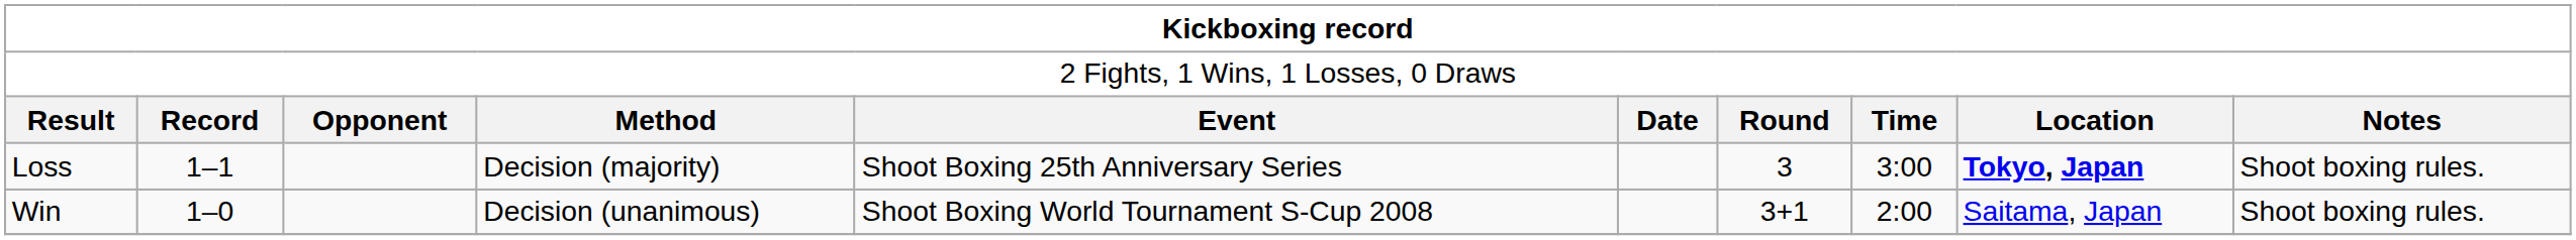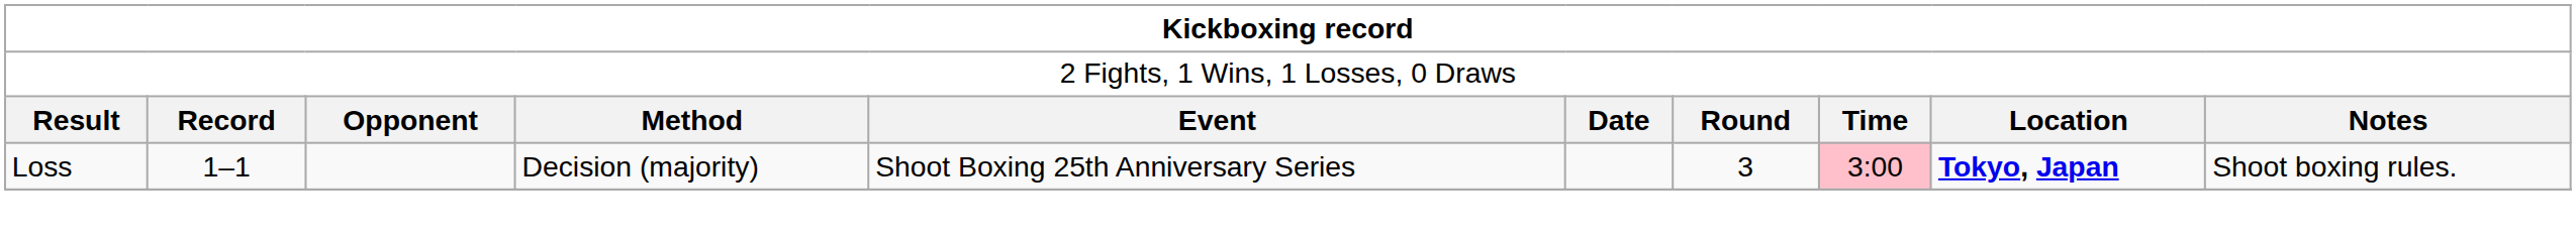 <table class="wikitable collapsible" style="font-size:88%; width:100%;">
 <tr>
 <th colspan=10 style="background:#fff">Kickboxing record</th>
 </tr>
 <tr>
 <td colspan=10 style="background:#fff; text-align:center;">2 Fights, 1 Wins, 1 Losses, 0 Draws</td>
 </tr>
 <tr>
 <th>Result</th>
 <th>Record</th>
 <th>Opponent</th>
 <th>Method</th>
 <th>Event</th>
 <th>Date</th>
 <th>Round</th>
 <th>Time</th>
 <th>Location</th>
 <th>Notes</th>
 </tr>
 <tr>
 <td>Loss</td>
 <td align="center">1–1</td>
 <td></td>
 <td>Decision (majority)</td>
 <td>Shoot Boxing 25th Anniversary Series</td>
 <td></td>
 <td align="center">3</td>
-<td align="center">3:00</td>
+<td align="center" style="background: pink;">3:00</td>
 <td><strong><a href='#'>Tokyo</a>, <a href='#'>Japan</a></strong></td>
-<td>Shoot boxing rules.</td>
-</tr>
-<tr>
-<td>Win</td>
-<td align="center">1–0</td>
-<td></td>
-<td>Decision (unanimous)</td>
-<td>Shoot Boxing World Tournament S-Cup 2008</td>
-<td></td>
-<td align="center">3+1</td>
-<td align="center">2:00</td>
-<td><a href='#'>Saitama</a>, <a href='#'>Japan</a></td>
 <td>Shoot boxing rules.</td>
 </tr>
 <tr>
 </tr>
 </table>
